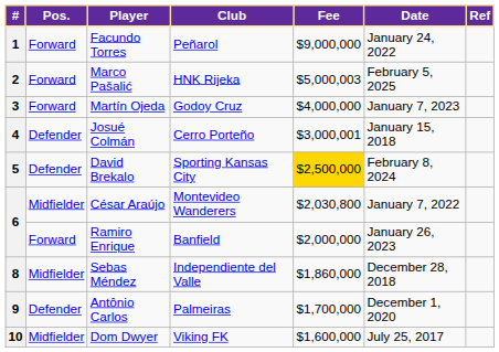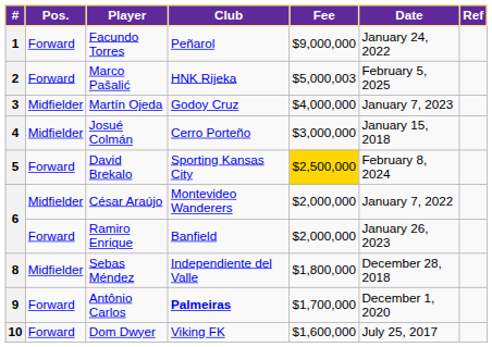 <table class="wikitable">
 <tr>
 <th style="background:#5E299A; color:#FFFFFF; border:2px solid #F8E196;">#</th>
 <th style="background:#5E299A; color:#FFFFFF; border:2px solid #F8E196;">Pos.</th>
 <th style="background:#5E299A; color:#FFFFFF; border:2px solid #F8E196;">Player</th>
 <th style="background:#5E299A; color:#FFFFFF; border:2px solid #F8E196;">Club</th>
 <th style="background:#5E299A; color:#FFFFFF; border:2px solid #F8E196;">Fee</th>
 <th style="background:#5E299A; color:#FFFFFF; border:2px solid #F8E196;">Date</th>
 <th style="background:#5E299A; color:#FFFFFF; border:2px solid #F8E196;">Ref</th>
 </tr>
 <tr>
 <th>1</th>
 <td style="text-align:left;"><a href='#'>Forward</a></td>
 <td> <a href='#'>Facundo Torres</a></td>
 <td> <a href='#'>Peñarol</a></td>
 <td>$9,000,000</td>
 <td>January 24, 2022</td>
 <td></td>
 </tr>
 <tr>
 <th>2</th>
 <td style="text-align:left;"><a href='#'>Forward</a></td>
 <td> <a href='#'>Marco Pašalić</a></td>
 <td> <a href='#'>HNK Rijeka</a></td>
 <td>$5,000,003</td>
 <td>February 5, 2025</td>
 <td></td>
 </tr>
 <tr>
 <th>3</th>
-<td style="text-align:left;"><a href='#'>Forward</a></td>
+<td style="text-align:left;"><a href='#'>Midfielder</a></td>
 <td> <a href='#'>Martín Ojeda</a></td>
 <td> <a href='#'>Godoy Cruz</a></td>
 <td>$4,000,000</td>
 <td>January 7, 2023</td>
 <td></td>
 </tr>
 <tr>
 <th>4</th>
-<td style="text-align:left;"><a href='#'>Defender</a></td>
+<td style="text-align:left;"><a href='#'>Midfielder</a></td>
 <td> <a href='#'>Josué Colmán</a></td>
 <td> <a href='#'>Cerro Porteño</a></td>
-<td>$3,000,001</td>
+<td>$3,000,000</td>
 <td>January 15, 2018</td>
 <td></td>
 </tr>
 <tr>
 <th>5</th>
-<td style="text-align:left;"><a href='#'>Defender</a></td>
+<td style="text-align:left;"><a href='#'>Forward</a></td>
 <td> <a href='#'>David Brekalo</a></td>
 <td> <a href='#'>Sporting Kansas City</a></td>
 <td style="background: gold;">$2,500,000</td>
 <td>February 8, 2024</td>
 <td></td>
 </tr>
 <tr>
 <th rowspan=2>6</th>
 <td style="text-align:left;"><a href='#'>Midfielder</a></td>
 <td> <a href='#'>César Araújo</a></td>
 <td> <a href='#'>Montevideo Wanderers</a></td>
-<td>$2,030,800</td>
+<td>$2,000,000</td>
 <td>January 7, 2022</td>
 <td></td>
 </tr>
 <tr>
 <td style="text-align:left;"><a href='#'>Forward</a></td>
 <td> <a href='#'>Ramiro Enrique</a></td>
 <td> <a href='#'>Banfield</a></td>
 <td>$2,000,000</td>
 <td>January 26, 2023</td>
 <td></td>
 </tr>
 <tr>
 <th>8</th>
 <td style="text-align:left;"><a href='#'>Midfielder</a></td>
 <td> <a href='#'>Sebas Méndez</a></td>
 <td> <a href='#'>Independiente del Valle</a></td>
-<td>$1,860,000</td>
+<td>$1,800,000</td>
 <td>December 28, 2018</td>
 <td></td>
 </tr>
 <tr>
 <th>9</th>
-<td style="text-align:left;"><a href='#'>Defender</a></td>
+<td style="text-align:left;"><a href='#'>Forward</a></td>
 <td> <a href='#'>Antônio Carlos</a></td>
-<td> <a href='#'>Palmeiras</a></td>
+<td><strong> <a href='#'>Palmeiras</a></strong></td>
 <td>$1,700,000</td>
 <td>December 1, 2020</td>
 <td></td>
 </tr>
 <tr>
 <th>10</th>
-<td style="text-align:left;"><a href='#'>Midfielder</a></td>
+<td style="text-align:left;"><a href='#'>Forward</a></td>
 <td> <a href='#'>Dom Dwyer</a></td>
 <td> <a href='#'>Viking FK</a></td>
 <td>$1,600,000</td>
 <td>July 25, 2017</td>
 <td></td>
 </tr>
 </table>
